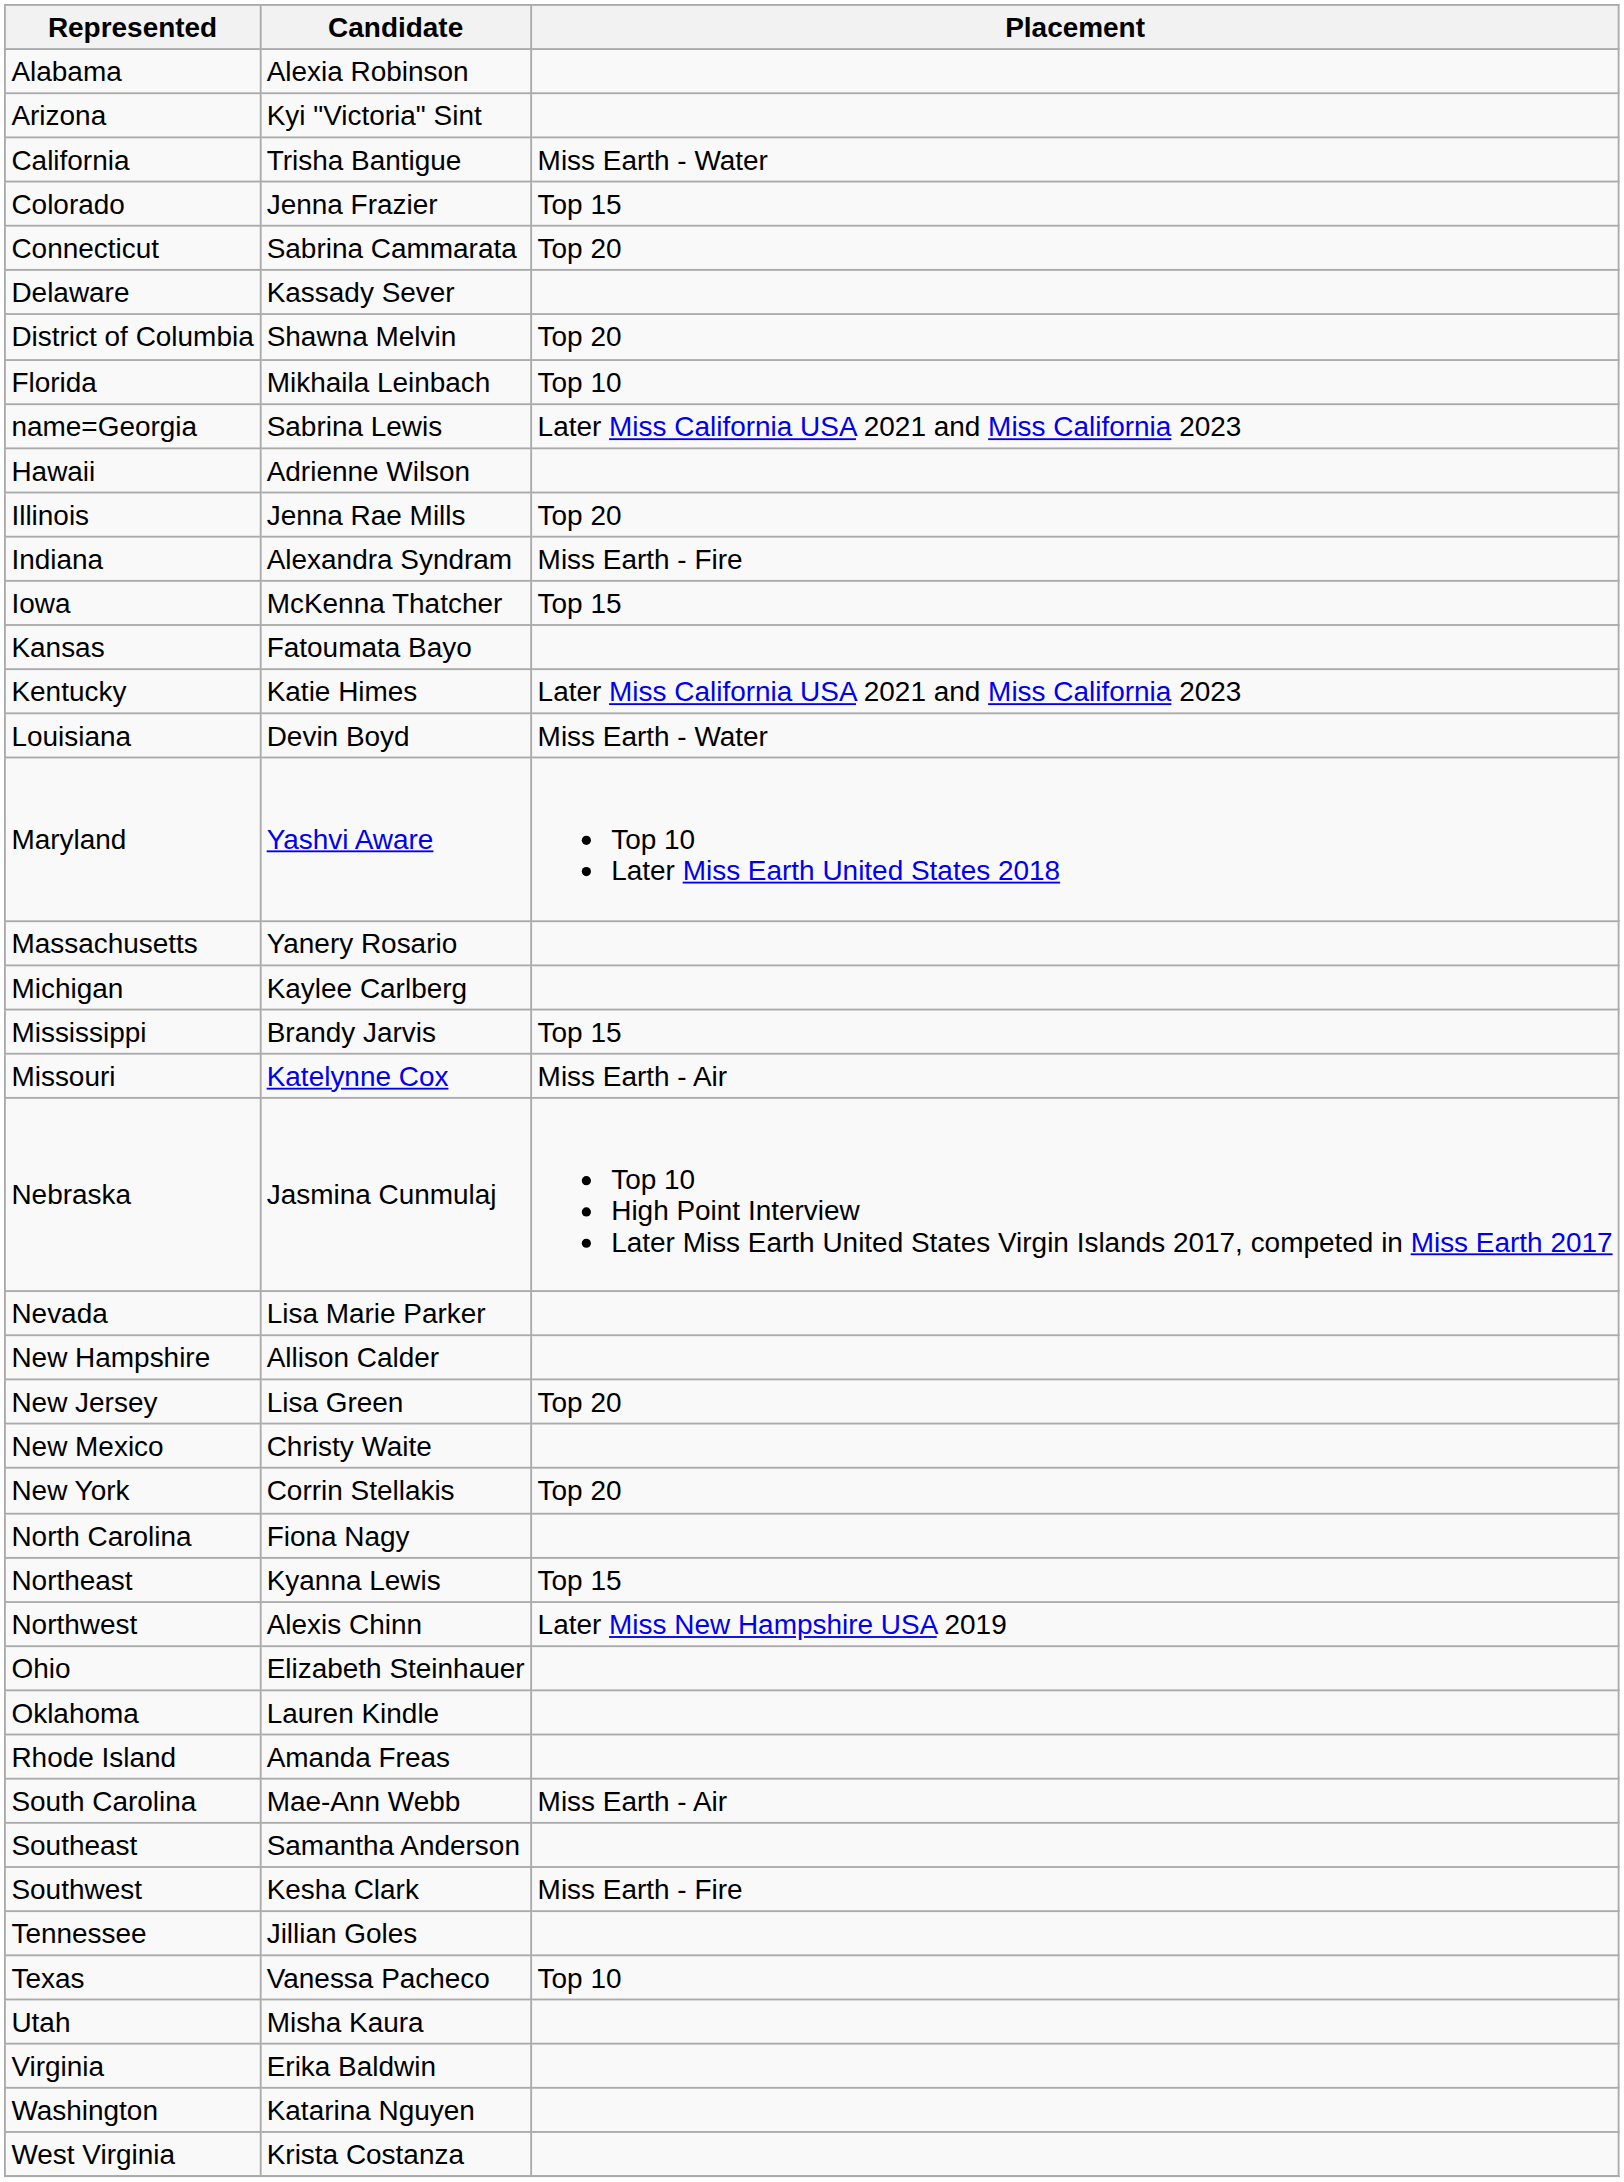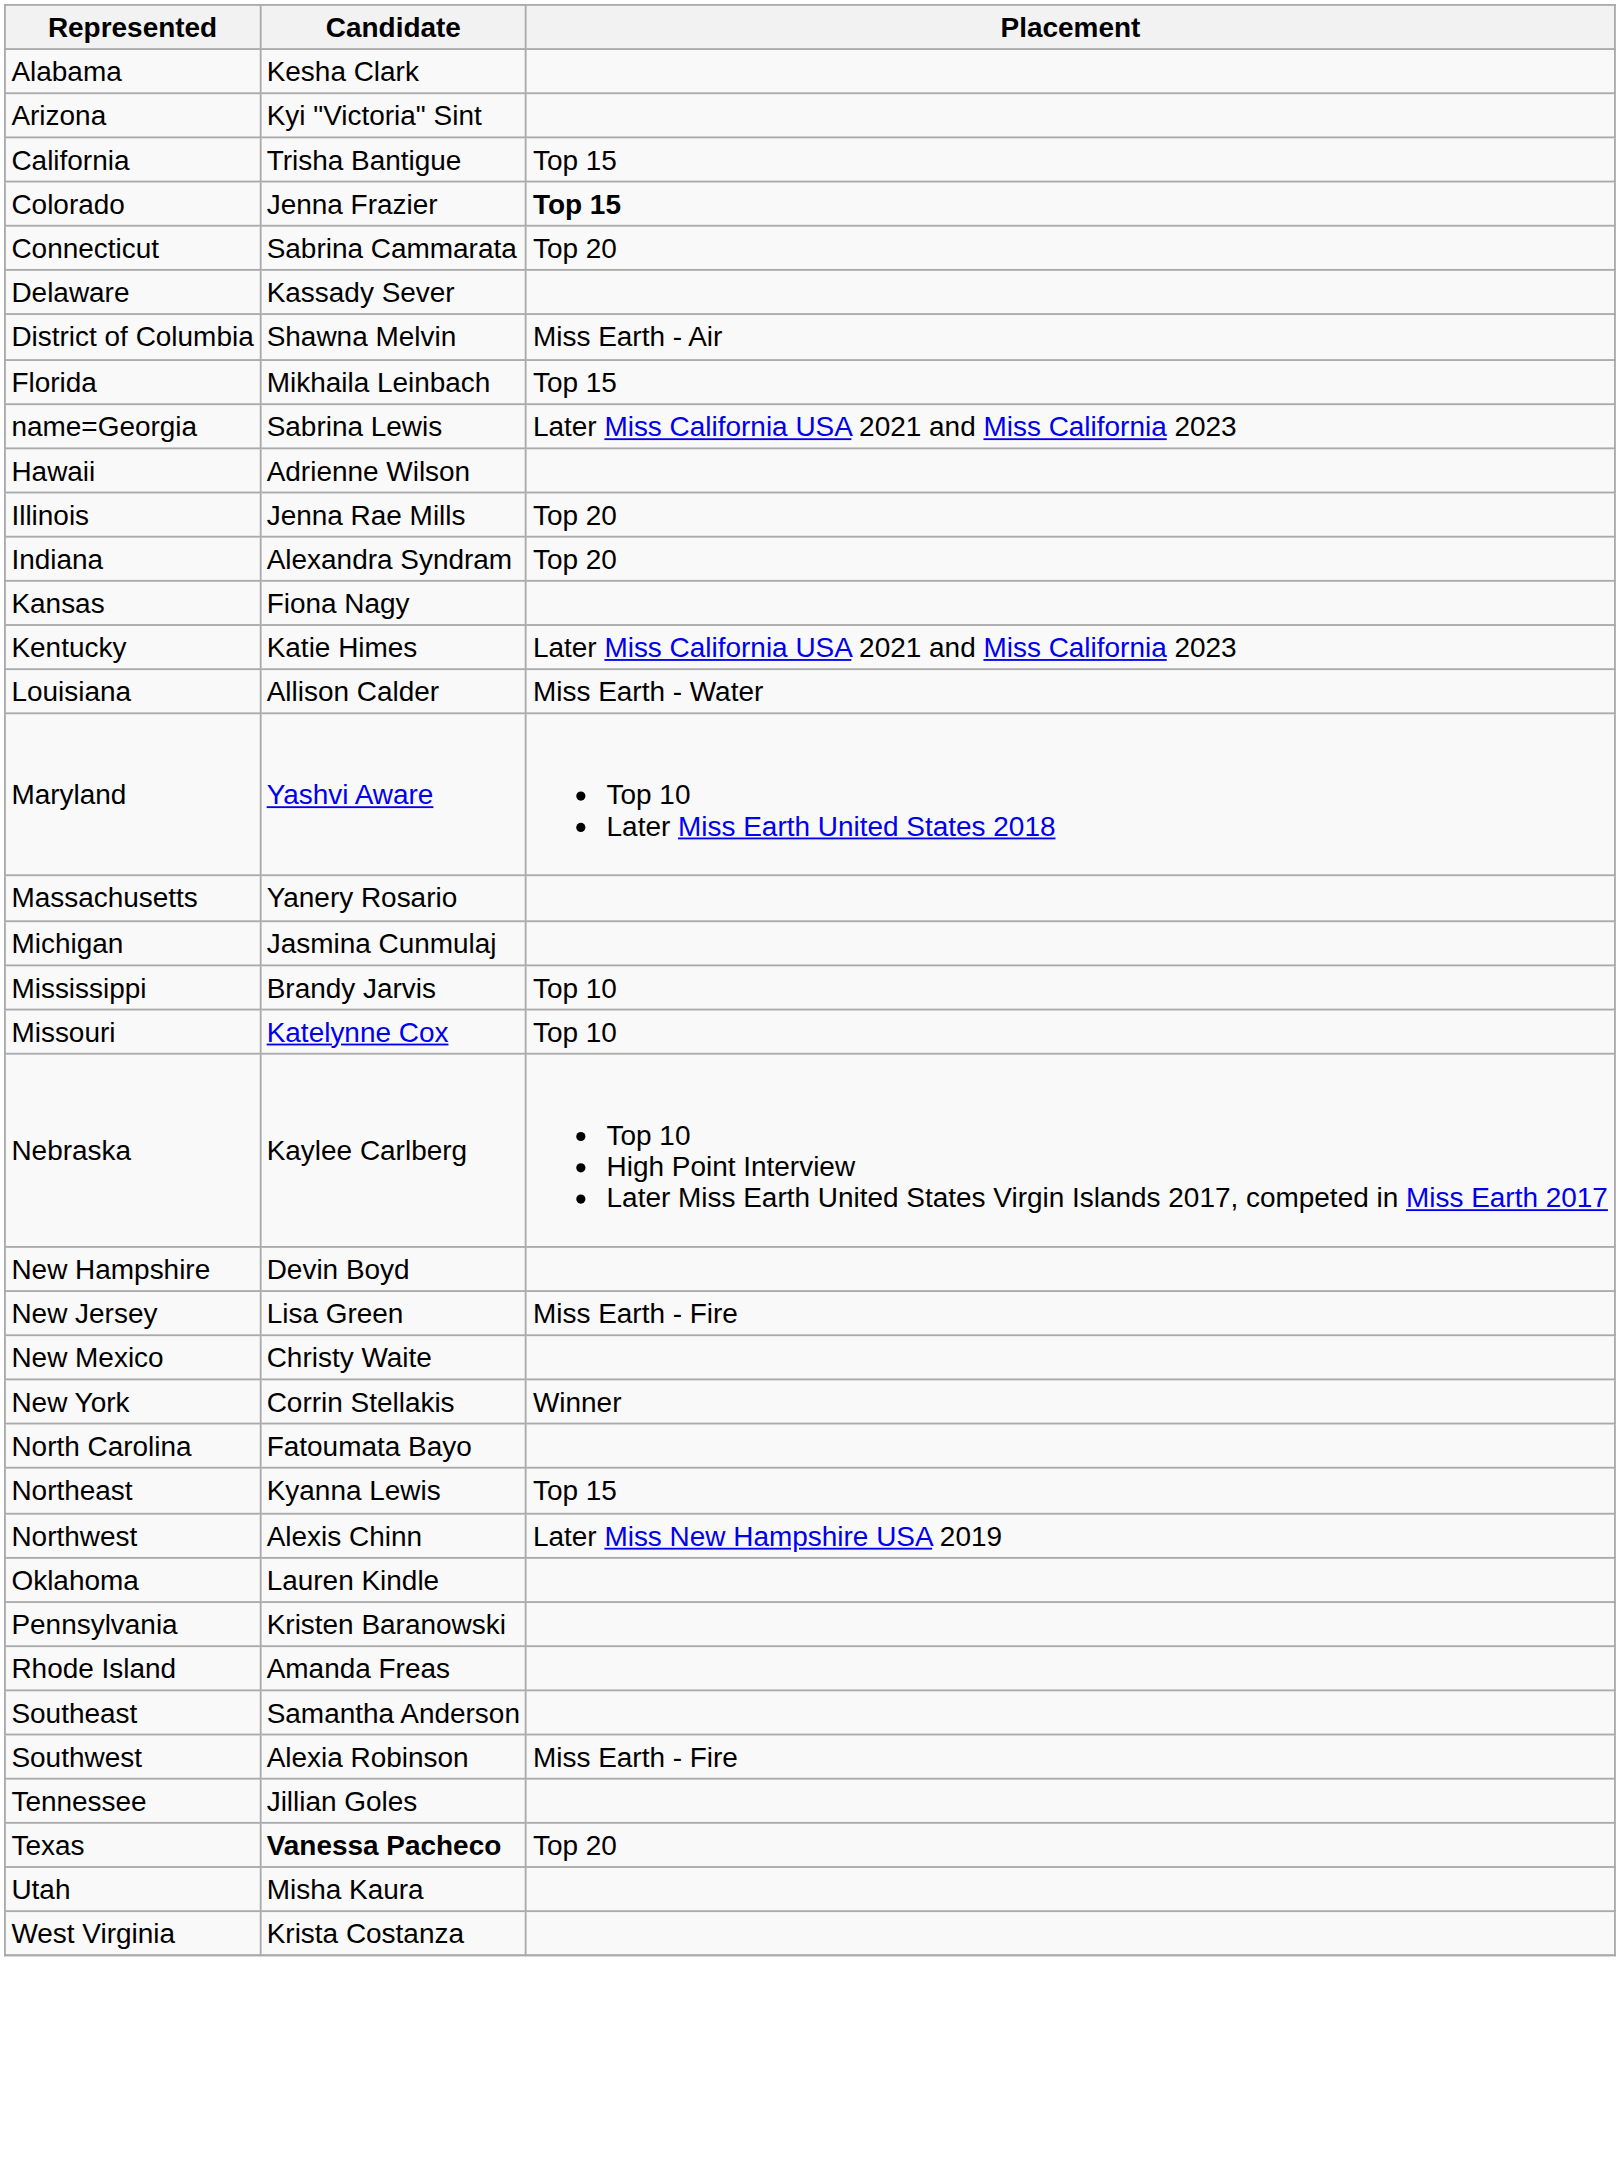 <table class="wikitable sortable" style="font-size: 95%;">
 <tr>
 <th>Represented</th>
 <th>Candidate</th>
 <th>Placement</th>
 </tr>
 <tr>
 <td>Alabama</td>
-<td>Alexia Robinson</td>
+<td>Kesha Clark</td>
 <td></td>
 </tr>
 <tr>
 <td>Arizona</td>
 <td>Kyi "Victoria" Sint</td>
 <td></td>
 </tr>
 <tr>
 <td>California</td>
 <td>Trisha Bantigue</td>
-<td>Miss Earth - Water</td>
+<td>Top 15</td>
 </tr>
 <tr>
 <td>Colorado</td>
 <td>Jenna Frazier</td>
-<td>Top 15</td>
+<td><strong>Top 15</strong></td>
 </tr>
 <tr>
 <td>Connecticut</td>
 <td>Sabrina Cammarata</td>
 <td>Top 20</td>
 </tr>
 <tr>
 <td>Delaware</td>
 <td>Kassady Sever</td>
 <td></td>
 </tr>
 <tr>
 <td>District of Columbia</td>
 <td>Shawna Melvin</td>
-<td>Top 20</td>
+<td>Miss Earth - Air</td>
 </tr>
 <tr>
 <td>Florida</td>
 <td>Mikhaila Leinbach</td>
-<td>Top 10</td>
+<td>Top 15</td>
 </tr>
 <tr>
 <td Georgia (U.S. state)>name=Georgia</td>
 <td>Sabrina Lewis</td>
 <td>Later <a href='#'>Miss California USA</a> 2021 and <a href='#'>Miss California</a> 2023</td>
 </tr>
 <tr>
 <td>Hawaii</td>
 <td>Adrienne Wilson</td>
 <td></td>
 </tr>
 <tr>
 <td>Illinois</td>
 <td>Jenna Rae Mills</td>
 <td>Top 20</td>
 </tr>
 <tr>
 <td>Indiana</td>
 <td>Alexandra Syndram</td>
-<td>Miss Earth - Fire</td>
-</tr>
-<tr>
-<td>Iowa</td>
-<td>McKenna Thatcher</td>
-<td>Top 15</td>
+<td>Top 20</td>
 </tr>
 <tr>
 <td>Kansas</td>
-<td>Fatoumata Bayo</td>
+<td>Fiona Nagy</td>
 <td></td>
 </tr>
 <tr>
 <td>Kentucky</td>
 <td>Katie Himes</td>
 <td>Later <a href='#'>Miss California USA</a> 2021 and <a href='#'>Miss California</a> 2023</td>
 </tr>
 <tr>
 <td>Louisiana</td>
-<td>Devin Boyd</td>
+<td>Allison Calder</td>
 <td>Miss Earth - Water</td>
 </tr>
 <tr>
 <td>Maryland</td>
 <td><a href='#'>Yashvi Aware</a></td>
 <td><br><ul><li>Top 10</li><li>Later <a href='#'>Miss Earth United States 2018</a></li></ul></td>
 </tr>
 <tr>
 <td>Massachusetts</td>
 <td>Yanery Rosario</td>
 <td></td>
 </tr>
 <tr>
 <td>Michigan</td>
-<td>Kaylee Carlberg</td>
+<td>Jasmina Cunmulaj</td>
 <td></td>
 </tr>
 <tr>
 <td>Mississippi</td>
 <td>Brandy Jarvis</td>
-<td>Top 15</td>
+<td>Top 10</td>
 </tr>
 <tr>
 <td>Missouri</td>
 <td><a href='#'>Katelynne Cox</a></td>
-<td>Miss Earth - Air</td>
+<td>Top 10</td>
 </tr>
 <tr>
 <td>Nebraska</td>
-<td>Jasmina Cunmulaj</td>
+<td>Kaylee Carlberg</td>
 <td><br><ul><li>Top 10</li><li>High Point Interview</li><li>Later Miss Earth United States Virgin Islands 2017, competed in <a href='#'>Miss Earth 2017</a></li></ul></td>
 </tr>
 <tr>
-<td>Nevada</td>
-<td>Lisa Marie Parker</td>
-<td></td>
-</tr>
-<tr>
 <td>New Hampshire</td>
-<td>Allison Calder</td>
+<td>Devin Boyd</td>
 <td></td>
 </tr>
 <tr>
 <td>New Jersey</td>
 <td>Lisa Green</td>
-<td>Top 20</td>
+<td>Miss Earth - Fire</td>
 </tr>
 <tr>
 <td>New Mexico</td>
 <td>Christy Waite</td>
 <td></td>
 </tr>
 <tr>
 <td>New York</td>
 <td>Corrin Stellakis</td>
-<td>Top 20</td>
+<td>Winner</td>
 </tr>
 <tr>
 <td>North Carolina</td>
-<td>Fiona Nagy</td>
+<td>Fatoumata Bayo</td>
 <td></td>
 </tr>
 <tr>
 <td>Northeast</td>
 <td>Kyanna Lewis</td>
 <td>Top 15</td>
 </tr>
 <tr>
 <td>Northwest</td>
 <td>Alexis Chinn</td>
 <td>Later <a href='#'>Miss New Hampshire USA</a> 2019</td>
 </tr>
 <tr>
-<td>Ohio</td>
-<td>Elizabeth Steinhauer</td>
+<td>Oklahoma</td>
+<td>Lauren Kindle</td>
 <td></td>
 </tr>
 <tr>
-<td>Oklahoma</td>
-<td>Lauren Kindle</td>
+<td>Pennsylvania</td>
+<td>Kristen Baranowski</td>
 <td></td>
 </tr>
 <tr>
 <td>Rhode Island</td>
 <td>Amanda Freas</td>
 <td></td>
 </tr>
 <tr>
-<td>South Carolina</td>
-<td>Mae-Ann Webb</td>
-<td>Miss Earth - Air</td>
-</tr>
-<tr>
 <td>Southeast</td>
 <td>Samantha Anderson</td>
 <td></td>
 </tr>
 <tr>
 <td>Southwest</td>
-<td>Kesha Clark</td>
+<td>Alexia Robinson</td>
 <td>Miss Earth - Fire</td>
 </tr>
 <tr>
 <td>Tennessee</td>
 <td>Jillian Goles</td>
 <td></td>
 </tr>
 <tr>
 <td>Texas</td>
-<td>Vanessa Pacheco</td>
-<td>Top 10</td>
+<td><strong>Vanessa Pacheco</strong></td>
+<td>Top 20</td>
 </tr>
 <tr>
 <td>Utah</td>
 <td>Misha Kaura</td>
-<td></td>
-</tr>
-<tr>
-<td>Virginia</td>
-<td>Erika Baldwin</td>
-<td></td>
-</tr>
-<tr>
-<td>Washington</td>
-<td>Katarina Nguyen</td>
 <td></td>
 </tr>
 <tr>
 <td>West Virginia</td>
 <td>Krista Costanza</td>
 <td></td>
 </tr>
 <tr>
 </tr>
 </table>
